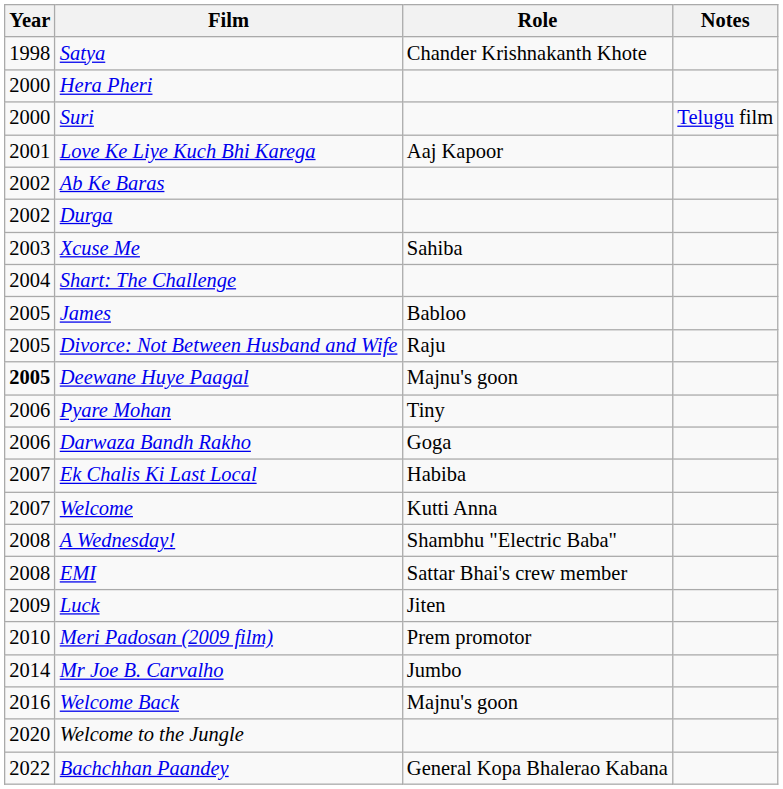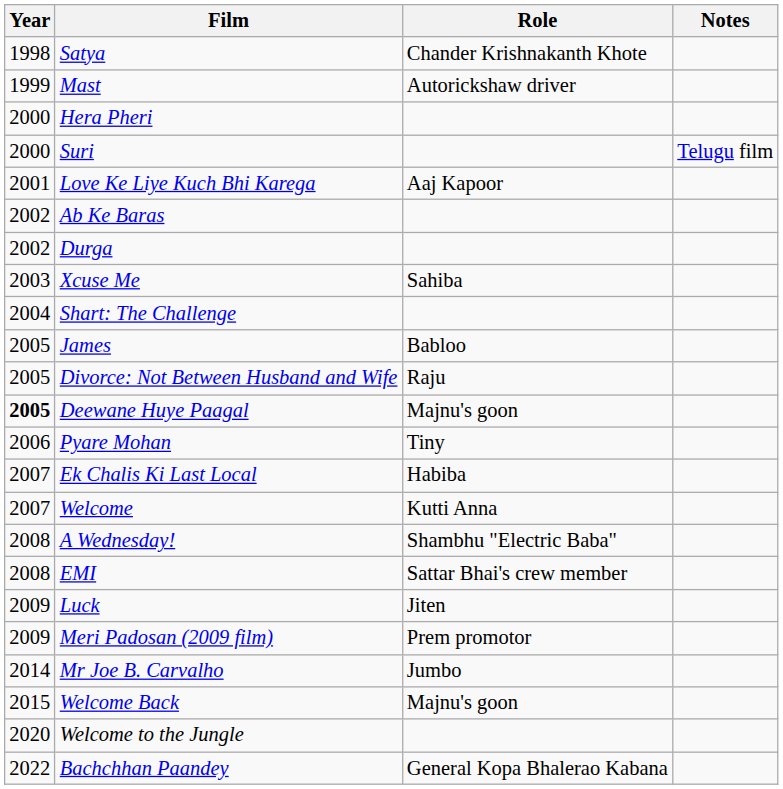 <table class="wikitable sortable">
 <tr>
 <th>Year</th>
 <th>Film</th>
 <th>Role</th>
 <th>Notes</th>
 </tr>
 <tr>
 <td>1998</td>
 <td><em><a href='#'>Satya</a></em></td>
 <td>Chander Krishnakanth Khote</td>
+<td></td>
+</tr>
+<tr>
+<td>1999</td>
+<td><em><a href='#'>Mast</a></em></td>
+<td>Autorickshaw driver</td>
 <td></td>
 </tr>
 <tr>
 <td>2000</td>
 <td><em><a href='#'>Hera Pheri</a></em></td>
 <td></td>
 <td></td>
 </tr>
 <tr>
 <td>2000</td>
 <td><em><a href='#'>Suri</a></em></td>
 <td></td>
 <td><a href='#'>Telugu</a> film</td>
 </tr>
 <tr>
 <td>2001</td>
 <td><em><a href='#'>Love Ke Liye Kuch Bhi Karega</a></em></td>
 <td>Aaj Kapoor</td>
 <td></td>
 </tr>
 <tr>
 <td>2002</td>
 <td><em><a href='#'>Ab Ke Baras</a></em></td>
 <td></td>
 <td></td>
 </tr>
 <tr>
 <td>2002</td>
 <td><em><a href='#'>Durga</a></em></td>
 <td></td>
 <td></td>
 </tr>
 <tr>
 <td>2003</td>
 <td><em><a href='#'>Xcuse Me</a></em></td>
 <td>Sahiba</td>
 <td></td>
 </tr>
 <tr>
 <td>2004</td>
 <td><em><a href='#'>Shart: The Challenge</a></em></td>
 <td></td>
 <td></td>
 </tr>
 <tr>
 <td>2005</td>
 <td><em><a href='#'>James</a></em></td>
 <td>Babloo</td>
 <td></td>
 </tr>
 <tr>
 <td>2005</td>
 <td><em><a href='#'>Divorce: Not Between Husband and Wife</a></em></td>
 <td>Raju</td>
 <td></td>
 </tr>
 <tr>
 <td><strong>2005</strong></td>
 <td><em><a href='#'>Deewane Huye Paagal</a></em></td>
 <td>Majnu's goon</td>
 <td></td>
 </tr>
 <tr>
 <td>2006</td>
 <td><em><a href='#'>Pyare Mohan</a></em></td>
 <td>Tiny</td>
 <td></td>
 </tr>
 <tr>
-<td>2006</td>
-<td><em><a href='#'>Darwaza Bandh Rakho</a></em></td>
-<td>Goga</td>
-<td></td>
-</tr>
-<tr>
 <td>2007</td>
 <td><em><a href='#'>Ek Chalis Ki Last Local</a></em></td>
 <td>Habiba</td>
 <td></td>
 </tr>
 <tr>
 <td>2007</td>
 <td><em><a href='#'>Welcome</a></em></td>
 <td>Kutti Anna</td>
 <td></td>
 </tr>
 <tr>
 <td>2008</td>
 <td><em><a href='#'>A Wednesday!</a></em></td>
 <td>Shambhu "Electric Baba"</td>
 <td></td>
 </tr>
 <tr>
 <td>2008</td>
 <td><em><a href='#'>EMI</a></em></td>
 <td>Sattar Bhai's crew member</td>
 <td></td>
 </tr>
 <tr>
 <td>2009</td>
 <td><em><a href='#'>Luck</a></em></td>
 <td>Jiten</td>
 <td></td>
 </tr>
 <tr>
-<td>2010</td>
+<td>2009</td>
 <td><em><a href='#'>Meri Padosan (2009 film)</a></em></td>
 <td>Prem promotor</td>
 <td></td>
 </tr>
 <tr>
 <td>2014</td>
 <td><em><a href='#'>Mr Joe B. Carvalho</a></em></td>
 <td>Jumbo</td>
 <td></td>
 </tr>
 <tr>
-<td>2016</td>
+<td>2015</td>
 <td><em><a href='#'>Welcome Back</a></em></td>
 <td>Majnu's goon</td>
 <td></td>
 </tr>
 <tr>
 <td>2020</td>
 <td><em>Welcome to the Jungle</em></td>
 <td></td>
 <td></td>
 </tr>
 <tr>
 <td>2022</td>
 <td><em><a href='#'>Bachchhan Paandey</a></em></td>
 <td>General Kopa Bhalerao Kabana</td>
 <td></td>
 </tr>
 </table>
